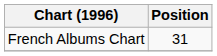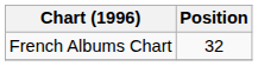 <table class="wikitable sortable">
 <tr>
 <th>Chart (1996)</th>
 <th>Position</th>
 </tr>
 <tr>
 <td>French Albums Chart</td>
-<td align="center">31</td>
+<td align="center">32</td>
 </tr>
 <tr>
 </tr>
 </table>
